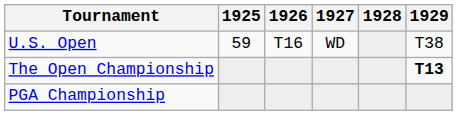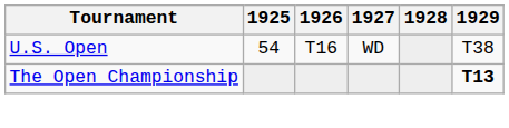 <table class="wikitable" style="font-size:95%;text-align:center;">
 <tr>
 <th>Tournament</th>
 <th>1925</th>
 <th>1926</th>
 <th>1927</th>
 <th>1928</th>
 <th>1929</th>
 </tr>
 <tr>
 <td align=left><a href='#'>U.S. Open</a></td>
-<td>59</td>
+<td>54</td>
 <td>T16</td>
 <td>WD</td>
 <td style="background:#eeeeee;"></td>
 <td>T38</td>
 </tr>
 <tr>
 <td align=left><a href='#'>The Open Championship</a></td>
 <td style="background:#eeeeee;"></td>
 <td style="background:#eeeeee;"></td>
 <td style="background:#eeeeee;"></td>
 <td style="background:#eeeeee;"></td>
 <td><strong>T13</strong></td>
 </tr>
-<tr>
-<td align=left><a href='#'>PGA Championship</a></td>
-<td style="background:#eeeeee;"></td>
-<td style="background:#eeeeee;"></td>
-<td style="background:#eeeeee;"></td>
-<td style="background:#eeeeee;"></td>
-<td style="background:#eeeeee;"></td>
-</tr>
 </table>
